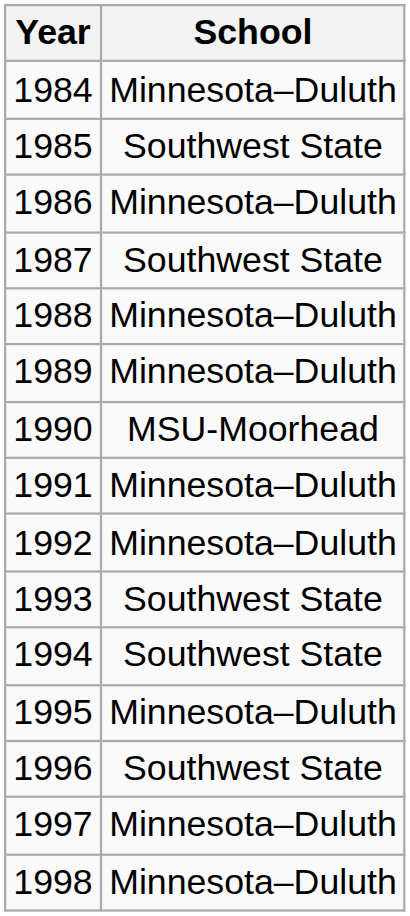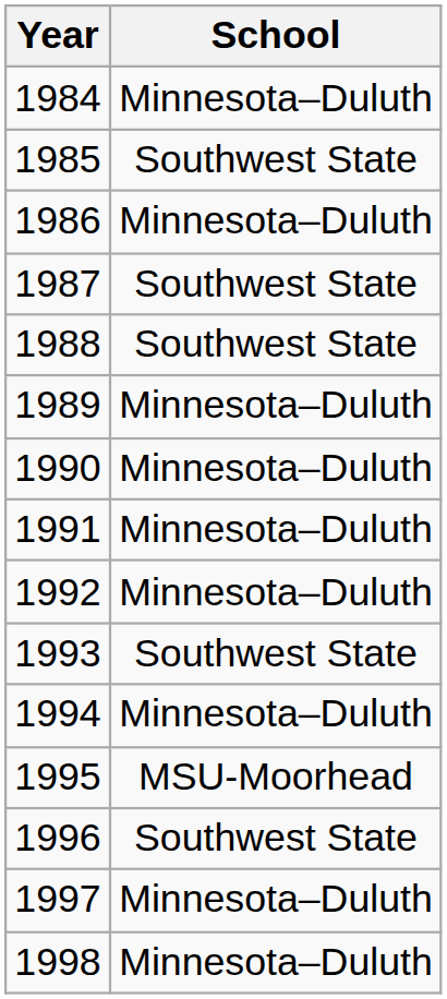 <table class="wikitable" style="text-align:center">
 <tr>
 <th>Year</th>
 <th>School</th>
 </tr>
 <tr>
 <td>1984</td>
 <td>Minnesota–Duluth</td>
 </tr>
 <tr>
 <td>1985</td>
 <td>Southwest State</td>
 </tr>
 <tr>
 <td>1986</td>
 <td>Minnesota–Duluth</td>
 </tr>
 <tr>
 <td>1987</td>
 <td>Southwest State</td>
 </tr>
 <tr>
 <td>1988</td>
-<td>Minnesota–Duluth</td>
+<td>Southwest State</td>
 </tr>
 <tr>
 <td>1989</td>
 <td>Minnesota–Duluth</td>
 </tr>
 <tr>
 <td>1990</td>
-<td>MSU-Moorhead</td>
+<td>Minnesota–Duluth</td>
 </tr>
 <tr>
 <td>1991</td>
 <td>Minnesota–Duluth</td>
 </tr>
 <tr>
 <td>1992</td>
 <td>Minnesota–Duluth</td>
 </tr>
 <tr>
 <td>1993</td>
 <td>Southwest State</td>
 </tr>
 <tr>
 <td>1994</td>
-<td>Southwest State</td>
+<td>Minnesota–Duluth</td>
 </tr>
 <tr>
 <td>1995</td>
-<td>Minnesota–Duluth</td>
+<td>MSU-Moorhead</td>
 </tr>
 <tr>
 <td>1996</td>
 <td>Southwest State</td>
 </tr>
 <tr>
 <td>1997</td>
 <td>Minnesota–Duluth</td>
 </tr>
 <tr>
 <td>1998</td>
 <td>Minnesota–Duluth</td>
 </tr>
 </table>
